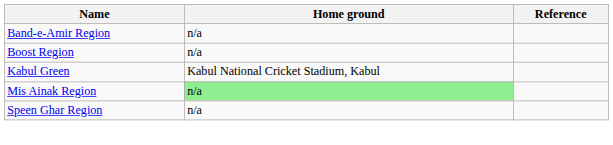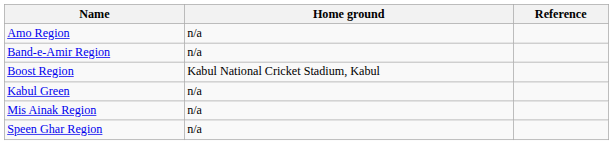 <table class="wikitable" style="width:90%;">
 <tr>
 <th>Name</th>
 <th>Home ground</th>
 <th>Reference</th>
+</tr>
+<tr>
+<td><a href='#'>Amo Region</a></td>
+<td>n/a</td>
+<td></td>
 </tr>
 <tr>
 <td><a href='#'>Band-e-Amir Region</a></td>
 <td>n/a</td>
 <td></td>
 </tr>
 <tr>
 <td><a href='#'>Boost Region</a></td>
+<td>Kabul National Cricket Stadium, Kabul</td>
+<td></td>
+</tr>
+<tr>
+<td><a href='#'>Kabul Green</a></td>
 <td>n/a</td>
 <td></td>
 </tr>
 <tr>
-<td><a href='#'>Kabul Green</a></td>
-<td>Kabul National Cricket Stadium, Kabul</td>
-<td></td>
-</tr>
-<tr>
 <td><a href='#'>Mis Ainak Region</a></td>
-<td style="background: lightgreen;">n/a</td>
+<td>n/a</td>
 <td></td>
 </tr>
 <tr>
 <td><a href='#'>Speen Ghar Region</a></td>
 <td>n/a</td>
 <td></td>
 </tr>
 </table>
